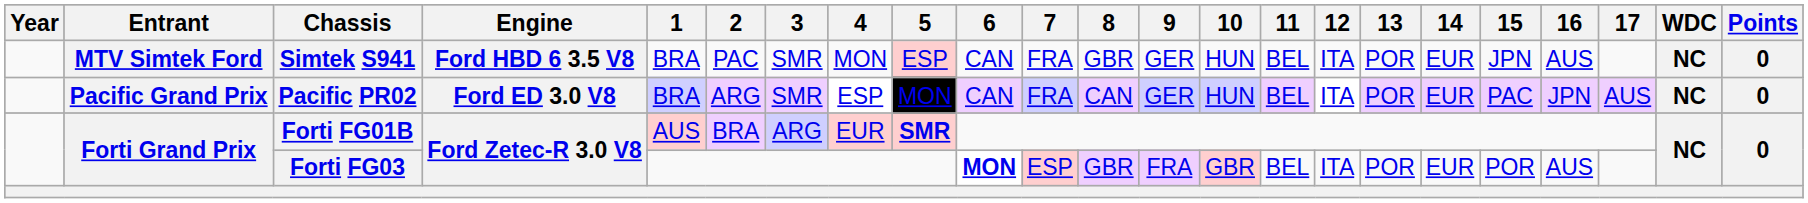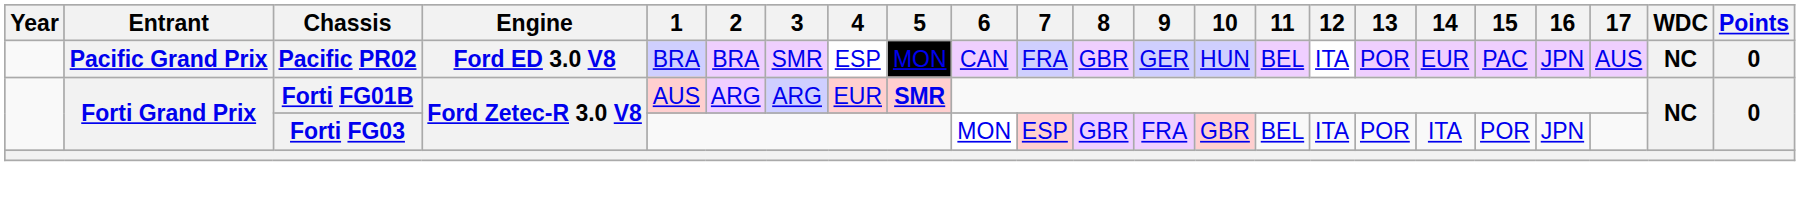 <table class="wikitable" style="text-align:center; font-size:85%">
 <tr>
 <th>Year</th>
 <th>Entrant</th>
 <th>Chassis</th>
 <th>Engine</th>
 <th>1</th>
 <th>2</th>
 <th>3</th>
 <th>4</th>
 <th>5</th>
 <th>6</th>
 <th>7</th>
 <th>8</th>
 <th>9</th>
 <th>10</th>
 <th>11</th>
 <th>12</th>
 <th>13</th>
 <th>14</th>
 <th>15</th>
 <th>16</th>
 <th>17</th>
 <th>WDC</th>
 <th><a href='#'>Points</a></th>
 </tr>
 <tr>
 <td></td>
-<th nowrap><a href='#'>MTV Simtek Ford</a></th>
-<th nowrap><a href='#'>Simtek</a> <a href='#'>S941</a></th>
-<th nowrap><a href='#'>Ford HBD 6</a> 3.5 <a href='#'>V8</a></th>
-<td><a href='#'>BRA</a></td>
-<td><a href='#'>PAC</a></td>
-<td><a href='#'>SMR</a></td>
-<td><a href='#'>MON</a></td>
-<td style="background:#ffcfcf;"><a href='#'>ESP</a><br></td>
-<td><a href='#'>CAN</a></td>
-<td><a href='#'>FRA</a></td>
-<td><a href='#'>GBR</a></td>
-<td><a href='#'>GER</a></td>
-<td><a href='#'>HUN</a></td>
-<td><a href='#'>BEL</a></td>
-<td><a href='#'>ITA</a></td>
-<td><a href='#'>POR</a></td>
-<td><a href='#'>EUR</a></td>
-<td><a href='#'>JPN</a></td>
-<td><a href='#'>AUS</a></td>
-<td></td>
-<th>NC</th>
-<th>0</th>
-</tr>
-<tr>
-<td></td>
 <th nowrap><a href='#'>Pacific Grand Prix</a></th>
 <th nowrap><a href='#'>Pacific</a> <a href='#'>PR02</a></th>
 <th nowrap><a href='#'>Ford ED</a> 3.0 <a href='#'>V8</a></th>
 <td style="background:#CFCFFF;"><a href='#'>BRA</a><br></td>
-<td style="background:#EFCFFF;"><a href='#'>ARG</a><br></td>
+<td style="background:#EFCFFF;"><a href='#'>BRA</a><br></td>
 <td style="background:#EFCFFF;"><a href='#'>SMR</a><br></td>
 <td style="background:#ffffff;"><a href='#'>ESP</a><br></td>
 <td style="background:#000000; color:white"><a href='#'><span>MON</span></a><br></td>
 <td style="background:#EFCFFF;"><a href='#'>CAN</a><br></td>
 <td style="background:#CFCFFF;"><a href='#'>FRA</a><br></td>
-<td style="background:#EFCFFF;"><a href='#'>CAN</a><br></td>
+<td style="background:#EFCFFF;"><a href='#'>GBR</a><br></td>
 <td style="background:#CFCFFF;"><a href='#'>GER</a><br></td>
 <td style="background:#CFCFFF;"><a href='#'>HUN</a><br></td>
 <td style="background:#EFCFFF;"><a href='#'>BEL</a><br></td>
 <td style="background:#ffffff;"><a href='#'>ITA</a><br></td>
 <td style="background:#EFCFFF;"><a href='#'>POR</a><br></td>
 <td style="background:#EFCFFF;"><a href='#'>EUR</a><br></td>
 <td style="background:#EFCFFF;"><a href='#'>PAC</a><br></td>
 <td style="background:#EFCFFF;"><a href='#'>JPN</a><br></td>
 <td style="background:#EFCFFF;"><a href='#'>AUS</a><br></td>
 <th>NC</th>
 <th>0</th>
 </tr>
 <tr>
 <td rowspan=2></td>
 <th rowspan=2 nowrap><a href='#'>Forti Grand Prix</a></th>
 <th nowrap><a href='#'>Forti</a> <a href='#'>FG01B</a></th>
 <th rowspan=2 nowrap><a href='#'>Ford Zetec-R</a> 3.0 <a href='#'>V8</a></th>
 <td style="background:#ffcfcf;"><a href='#'>AUS</a><br></td>
-<td style="background:#EFCFFF;"><a href='#'>BRA</a><br></td>
+<td style="background:#EFCFFF;"><a href='#'>ARG</a><br></td>
 <td style="background:#CFCFFF;"><a href='#'>ARG</a><br></td>
 <td style="background:#ffcfcf;"><a href='#'>EUR</a><br></td>
 <td style="background:#ffcfcf;"><strong><a href='#'>SMR</a><br></strong></td>
 <td colspan=12></td>
 <th rowspan=2>NC</th>
 <th rowspan=2>0</th>
 </tr>
 <tr>
 <th nowrap><a href='#'>Forti</a> <a href='#'>FG03</a></th>
 <td colspan=5></td>
-<td style="background:#ffffff;"><strong><a href='#'>MON</a><br></strong></td>
+<td style="background:#ffffff;"><a href='#'>MON</a><br></td>
 <td style="background:#ffcfcf;"><a href='#'>ESP</a><br></td>
 <td style="background:#EFCFFF;"><a href='#'>GBR</a><br></td>
 <td style="background:#EFCFFF;"><a href='#'>FRA</a><br></td>
 <td style="background:#ffcfcf;"><a href='#'>GBR</a><br></td>
 <td><a href='#'>BEL</a></td>
 <td><a href='#'>ITA</a></td>
 <td><a href='#'>POR</a></td>
-<td><a href='#'>EUR</a></td>
+<td><a href='#'>ITA</a></td>
 <td><a href='#'>POR</a></td>
-<td><a href='#'>AUS</a></td>
+<td><a href='#'>JPN</a></td>
 <td></td>
 </tr>
 <tr>
 <th colspan="23"></th>
 </tr>
 </table>
